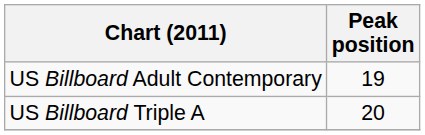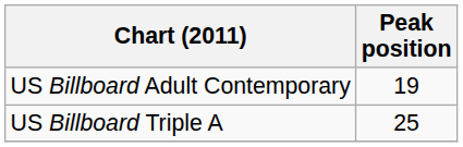 <table class="wikitable sortable">
 <tr>
 <th>Chart (2011)</th>
 <th>Peak<br>position</th>
 </tr>
 <tr>
 <td>US <em>Billboard</em> Adult Contemporary </td>
 <td align="center">19</td>
 </tr>
 <tr>
 <td>US <em>Billboard</em> Triple A </td>
-<td align="center">20</td>
+<td align="center">25</td>
 </tr>
 <tr>
 </tr>
 </table>
